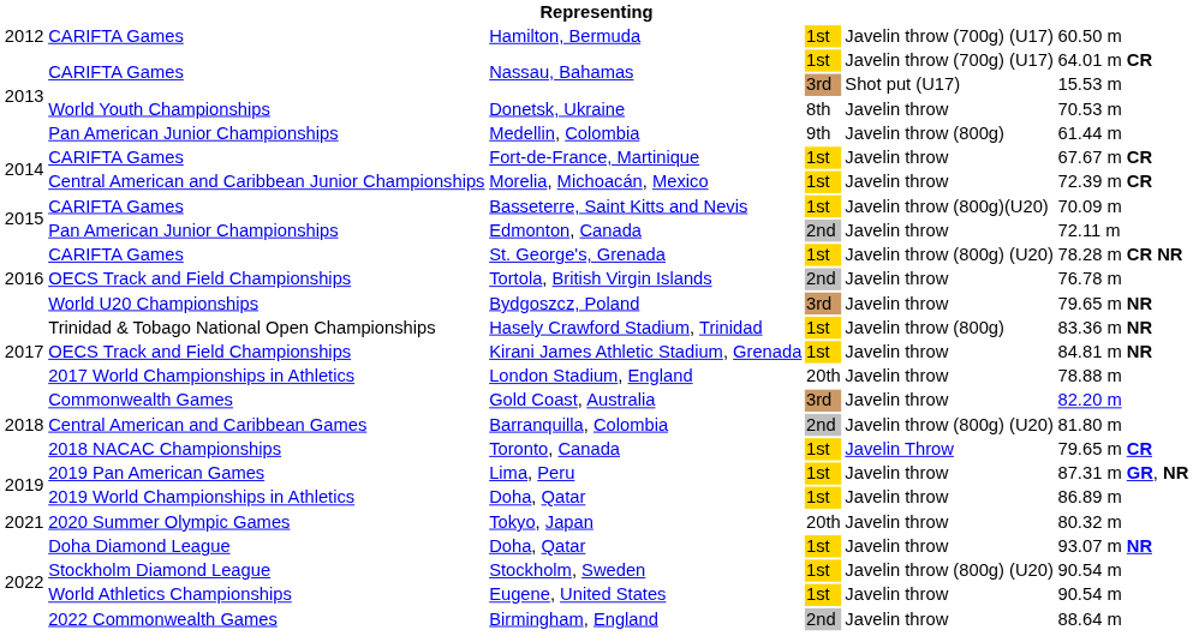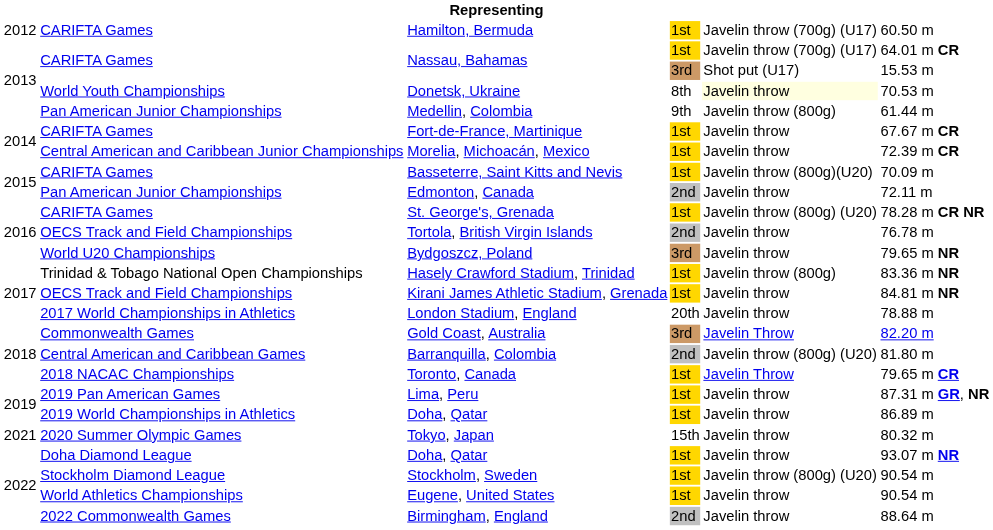 <table>
 <tr>
 <th colspan="6">Representing </th>
 </tr>
 <tr>
 <td>2012</td>
 <td><a href='#'>CARIFTA Games</a></td>
 <td><a href='#'>Hamilton, Bermuda</a></td>
 <td style="background:gold;">1st</td>
 <td>Javelin throw (700g) (U17)</td>
 <td>60.50 m</td>
 </tr>
 <tr>
 <td rowspan=4>2013</td>
 <td rowspan=2><a href='#'>CARIFTA Games</a></td>
 <td rowspan=2><a href='#'>Nassau, Bahamas</a></td>
 <td style="background:gold;">1st</td>
 <td>Javelin throw (700g) (U17)</td>
 <td>64.01 m <strong>CR</strong></td>
 </tr>
 <tr>
 <td style="background:#c96;">3rd</td>
 <td>Shot put (U17)</td>
 <td>15.53 m</td>
 </tr>
 <tr>
 <td><a href='#'>World Youth Championships</a></td>
 <td><a href='#'>Donetsk, Ukraine</a></td>
 <td bgcolor=>8th</td>
-<td>Javelin throw</td>
+<td style="background: lightyellow;">Javelin throw</td>
 <td>70.53 m</td>
 </tr>
 <tr>
 <td><a href='#'>Pan American Junior Championships</a></td>
 <td><a href='#'>Medellin</a>, <a href='#'>Colombia</a></td>
 <td bgcolor=>9th</td>
 <td>Javelin throw (800g)</td>
 <td>61.44 m</td>
 </tr>
 <tr>
 <td rowspan=2>2014</td>
 <td><a href='#'>CARIFTA Games</a></td>
 <td><a href='#'>Fort-de-France, Martinique</a></td>
 <td style="background:gold;">1st</td>
 <td>Javelin throw</td>
 <td>67.67 m <strong>CR</strong></td>
 </tr>
 <tr>
 <td><a href='#'>Central American and Caribbean Junior Championships</a></td>
 <td><a href='#'>Morelia</a>, <a href='#'>Michoacán</a>, <a href='#'>Mexico</a></td>
 <td style="background:gold;">1st</td>
 <td>Javelin throw</td>
 <td>72.39 m <strong>CR</strong></td>
 </tr>
 <tr>
 <td rowspan=2>2015</td>
 <td><a href='#'>CARIFTA Games</a></td>
 <td><a href='#'>Basseterre, Saint Kitts and Nevis</a></td>
 <td style="background:gold;">1st</td>
 <td>Javelin throw (800g)(U20)</td>
 <td>70.09 m</td>
 </tr>
 <tr>
 <td><a href='#'>Pan American Junior Championships</a></td>
 <td><a href='#'>Edmonton</a>, <a href='#'>Canada</a></td>
 <td style="background:Silver;">2nd</td>
 <td>Javelin throw</td>
 <td>72.11 m</td>
 </tr>
 <tr>
 <td rowspan=3>2016</td>
 <td><a href='#'>CARIFTA Games</a></td>
 <td><a href='#'>St. George's, Grenada</a></td>
 <td style="background:gold;">1st</td>
 <td>Javelin throw (800g) (U20)</td>
 <td>78.28 m <strong>CR</strong> <strong>NR</strong></td>
 </tr>
 <tr>
 <td><a href='#'>OECS Track and Field Championships</a></td>
 <td><a href='#'>Tortola</a>, <a href='#'>British Virgin Islands</a></td>
 <td style="background:silver;">2nd</td>
 <td>Javelin throw</td>
 <td>76.78 m</td>
 </tr>
 <tr>
 <td><a href='#'>World U20 Championships</a></td>
 <td><a href='#'>Bydgoszcz, Poland</a></td>
 <td style="background:#c96;">3rd</td>
 <td>Javelin throw</td>
 <td>79.65 m <strong>NR</strong></td>
 </tr>
 <tr>
 <td rowspan=3>2017</td>
 <td>Trinidad & Tobago National Open Championships</td>
 <td><a href='#'>Hasely Crawford Stadium</a>, <a href='#'>Trinidad</a></td>
 <td style="background:gold;">1st</td>
 <td>Javelin throw (800g)</td>
 <td>83.36 m <strong>NR</strong></td>
 </tr>
 <tr>
 <td><a href='#'>OECS Track and Field Championships</a></td>
 <td><a href='#'>Kirani James Athletic Stadium</a>, <a href='#'>Grenada</a></td>
 <td style="background:gold;">1st</td>
 <td>Javelin throw</td>
 <td>84.81 m <strong>NR</strong></td>
 </tr>
 <tr>
 <td><a href='#'>2017 World Championships in Athletics</a></td>
 <td><a href='#'>London Stadium</a>, <a href='#'>England</a></td>
 <td bgcolor=>20th</td>
 <td>Javelin throw</td>
 <td>78.88 m</td>
 </tr>
 <tr>
 <td rowspan=3>2018</td>
 <td><a href='#'>Commonwealth Games</a></td>
 <td><a href='#'>Gold Coast</a>, <a href='#'>Australia</a></td>
 <td style="background:#c96;">3rd</td>
-<td>Javelin throw</td>
+<td><a href='#'>Javelin Throw</a></td>
 <td><a href='#'>82.20 m</a></td>
 </tr>
 <tr>
 <td><a href='#'>Central American and Caribbean Games</a></td>
 <td><a href='#'>Barranquilla</a>, <a href='#'>Colombia</a></td>
 <td style="background:silver;">2nd</td>
 <td>Javelin throw (800g) (U20)</td>
 <td>81.80 m</td>
 </tr>
 <tr>
 <td><a href='#'>2018 NACAC Championships</a></td>
 <td><a href='#'>Toronto</a>, <a href='#'>Canada</a></td>
 <td bgcolor=gold>1st</td>
 <td><a href='#'>Javelin Throw</a></td>
 <td>79.65 m <strong><a href='#'>CR</a></strong></td>
 </tr>
 <tr>
 <td rowspan=2>2019</td>
 <td><a href='#'>2019 Pan American Games</a></td>
 <td><a href='#'>Lima</a>, <a href='#'>Peru</a></td>
 <td bgcolor=gold>1st</td>
 <td>Javelin throw</td>
 <td>87.31 m <strong><a href='#'>GR</a></strong>, <strong>NR</strong></td>
 </tr>
 <tr>
 <td><a href='#'>2019 World Championships in Athletics</a></td>
 <td><a href='#'>Doha</a>, <a href='#'>Qatar</a></td>
 <td bgcolor=gold>1st</td>
 <td>Javelin throw</td>
 <td>86.89 m</td>
 </tr>
 <tr>
 <td>2021</td>
 <td><a href='#'>2020 Summer Olympic Games</a></td>
 <td><a href='#'>Tokyo</a>, <a href='#'>Japan</a></td>
-<td bgcolor=>20th</td>
+<td bgcolor=>15th</td>
 <td>Javelin throw</td>
 <td>80.32 m</td>
 </tr>
 <tr>
 <td rowspan=4>2022</td>
 <td><a href='#'>Doha Diamond League</a></td>
 <td><a href='#'>Doha</a>, <a href='#'>Qatar</a></td>
 <td bgcolor=gold>1st</td>
 <td>Javelin throw</td>
 <td>93.07 m <strong><a href='#'>NR</a></strong></td>
 </tr>
 <tr>
 <td><a href='#'>Stockholm Diamond League</a></td>
 <td><a href='#'>Stockholm</a>, <a href='#'>Sweden</a></td>
 <td bgcolor=gold>1st</td>
 <td>Javelin throw (800g) (U20)</td>
 <td>90.54 m</td>
 </tr>
 <tr>
 <td><a href='#'>World Athletics Championships</a></td>
 <td><a href='#'>Eugene</a>, <a href='#'>United States</a></td>
 <td bgcolor=gold>1st</td>
 <td>Javelin throw</td>
 <td>90.54 m</td>
 </tr>
 <tr>
 <td><a href='#'>2022 Commonwealth Games</a></td>
 <td><a href='#'>Birmingham</a>, <a href='#'>England</a></td>
 <td style="background:silver;">2nd</td>
 <td>Javelin throw</td>
 <td>88.64 m</td>
 </tr>
 </table>
